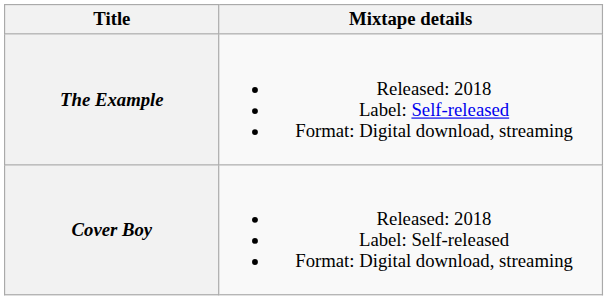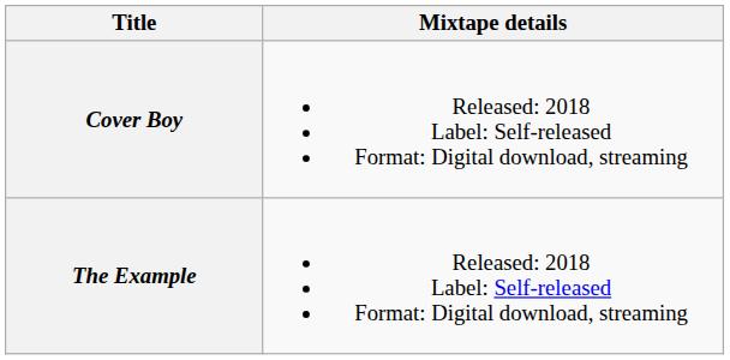 <table class="wikitable plainrowheaders" style="text-align:center;">
 <tr>
 <th scope="col" style="width:11em;">Title</th>
 <th scope="col" style="width:20em;">Mixtape details</th>
 </tr>
 <tr>
+<th scope="row"><em>Cover Boy</em></th>
+<td><br><ul><li>Released: 2018</li><li>Label: Self-released</li><li>Format: Digital download, streaming</li></ul></td>
+</tr>
+<tr>
 <th scope="row"><em>The Example</em></th>
 <td><br><ul><li>Released: 2018</li><li>Label: <a href='#'>Self-released</a></li><li>Format: Digital download, streaming</li></ul></td>
 </tr>
-<tr>
-<th scope="row"><em>Cover Boy</em></th>
-<td><br><ul><li>Released: 2018</li><li>Label: Self-released</li><li>Format: Digital download, streaming</li></ul></td>
-</tr>
 </table>
